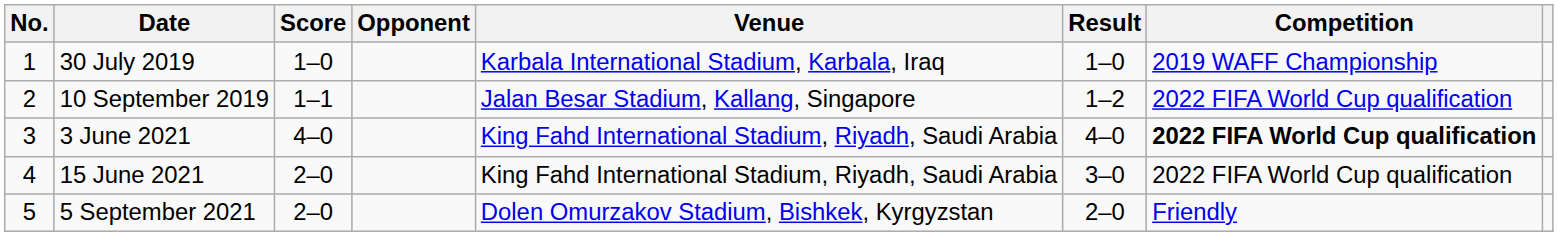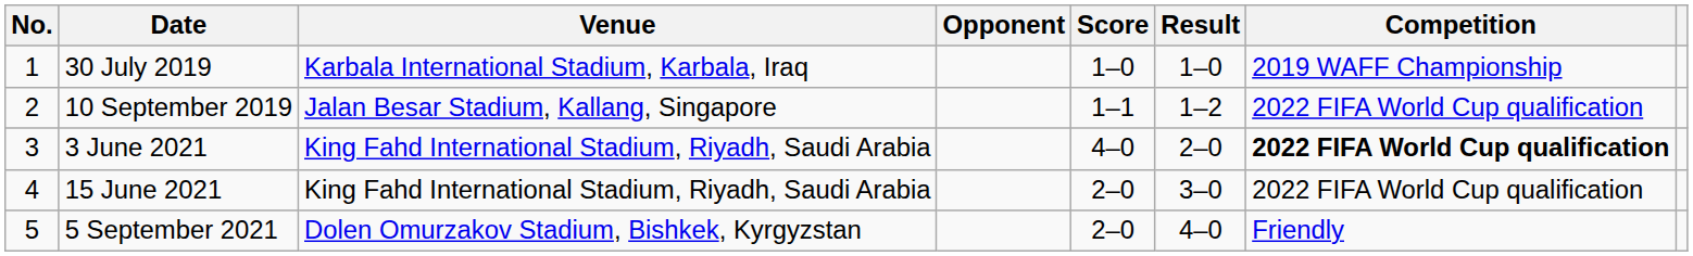 <table class="wikitable sortable">
 <tr>
 <th scope="col">No.</th>
 <th scope="col">Date</th>
+<th scope="col">Venue</th>
+<th scope="col">Opponent</th>
 <th scope="col">Score</th>
-<th scope="col">Opponent</th>
-<th scope="col">Venue</th>
 <th scope="col">Result</th>
 <th scope="col">Competition</th>
 <th scope="col" class="unsortable"></th>
 </tr>
 <tr>
 <td align="center">1</td>
 <td>30 July 2019</td>
+<td><a href='#'>Karbala International Stadium</a>, <a href='#'>Karbala</a>, Iraq</td>
+<td></td>
 <td align="center">1–0</td>
-<td></td>
-<td><a href='#'>Karbala International Stadium</a>, <a href='#'>Karbala</a>, Iraq</td>
 <td align="center">1–0</td>
 <td><a href='#'>2019 WAFF Championship</a></td>
 <td></td>
 </tr>
 <tr>
 <td align="center">2</td>
 <td>10 September 2019</td>
+<td><a href='#'>Jalan Besar Stadium</a>, <a href='#'>Kallang</a>, Singapore</td>
+<td></td>
 <td align="center">1–1</td>
-<td></td>
-<td><a href='#'>Jalan Besar Stadium</a>, <a href='#'>Kallang</a>, Singapore</td>
 <td align="center">1–2</td>
 <td><a href='#'>2022 FIFA World Cup qualification</a></td>
 <td></td>
 </tr>
 <tr>
 <td align="center">3</td>
 <td>3 June 2021</td>
+<td><a href='#'>King Fahd International Stadium</a>, <a href='#'>Riyadh</a>, Saudi Arabia</td>
+<td></td>
 <td align="center">4–0</td>
-<td></td>
-<td><a href='#'>King Fahd International Stadium</a>, <a href='#'>Riyadh</a>, Saudi Arabia</td>
-<td style="text-align:center">4–0</td>
+<td align="center">2–0</td>
 <td><strong>2022 FIFA World Cup qualification</strong></td>
 <td></td>
 </tr>
 <tr>
 <td align="center">4</td>
 <td>15 June 2021</td>
+<td>King Fahd International Stadium, Riyadh, Saudi Arabia</td>
+<td></td>
 <td align="center">2–0</td>
-<td></td>
-<td>King Fahd International Stadium, Riyadh, Saudi Arabia</td>
 <td align="center">3–0</td>
 <td>2022 FIFA World Cup qualification</td>
 <td></td>
 </tr>
 <tr>
 <td align="center">5</td>
 <td>5 September 2021</td>
+<td><a href='#'>Dolen Omurzakov Stadium</a>, <a href='#'>Bishkek</a>, Kyrgyzstan</td>
+<td></td>
 <td align="center">2–0</td>
-<td></td>
-<td><a href='#'>Dolen Omurzakov Stadium</a>, <a href='#'>Bishkek</a>, Kyrgyzstan</td>
-<td align="center">2–0</td>
+<td style="text-align:center">4–0</td>
 <td><a href='#'>Friendly</a></td>
 <td></td>
 </tr>
 </table>
